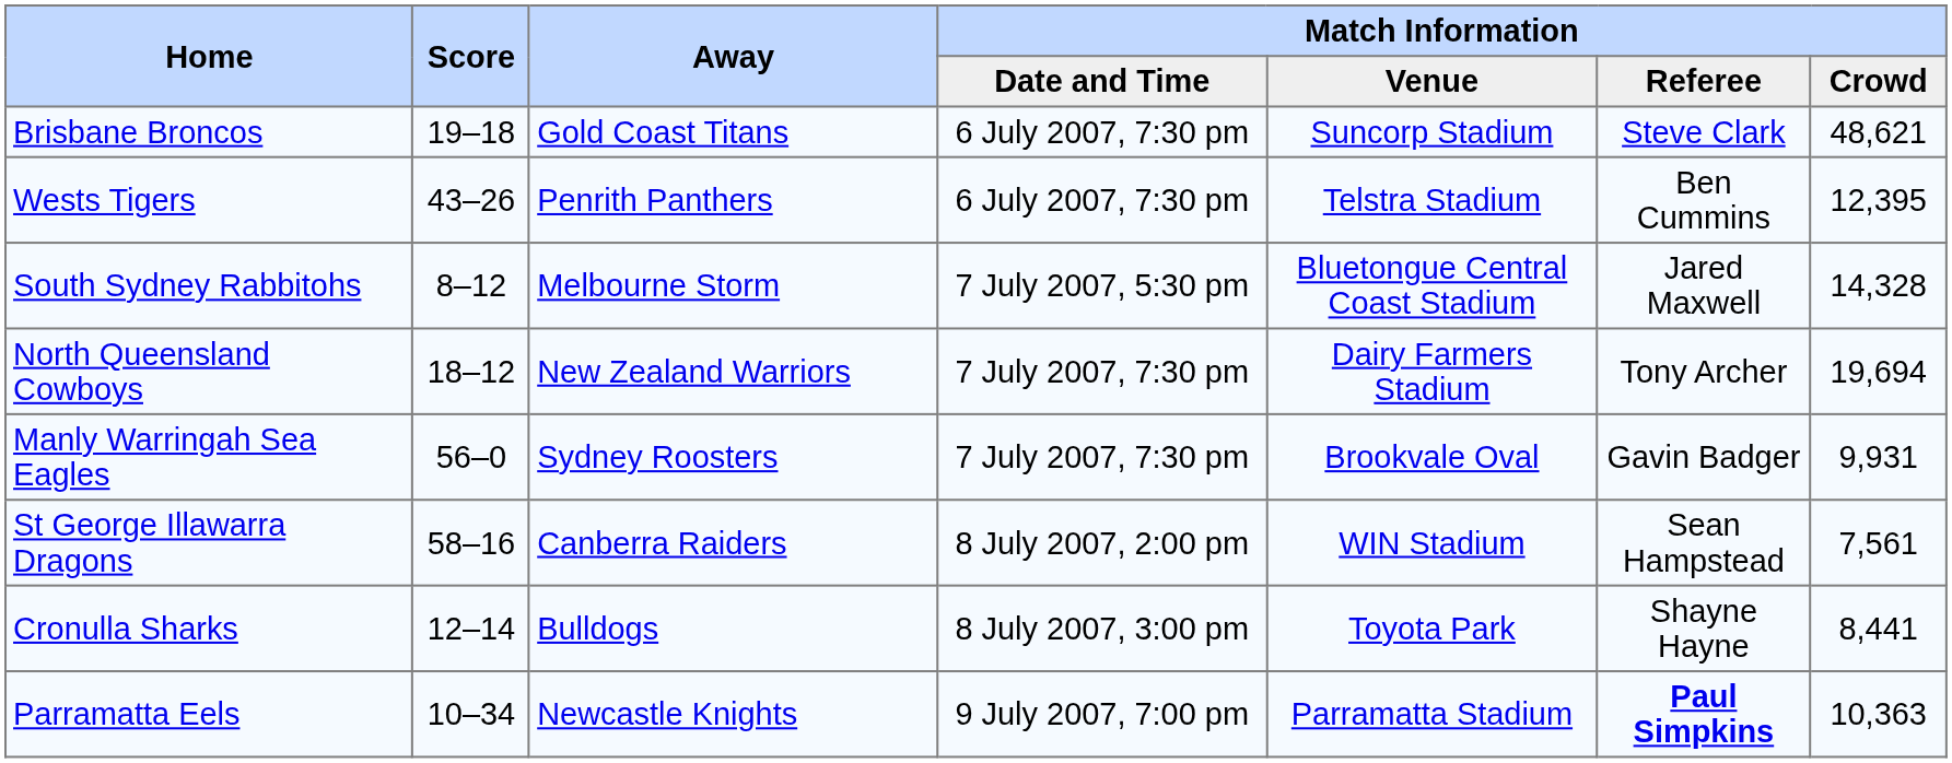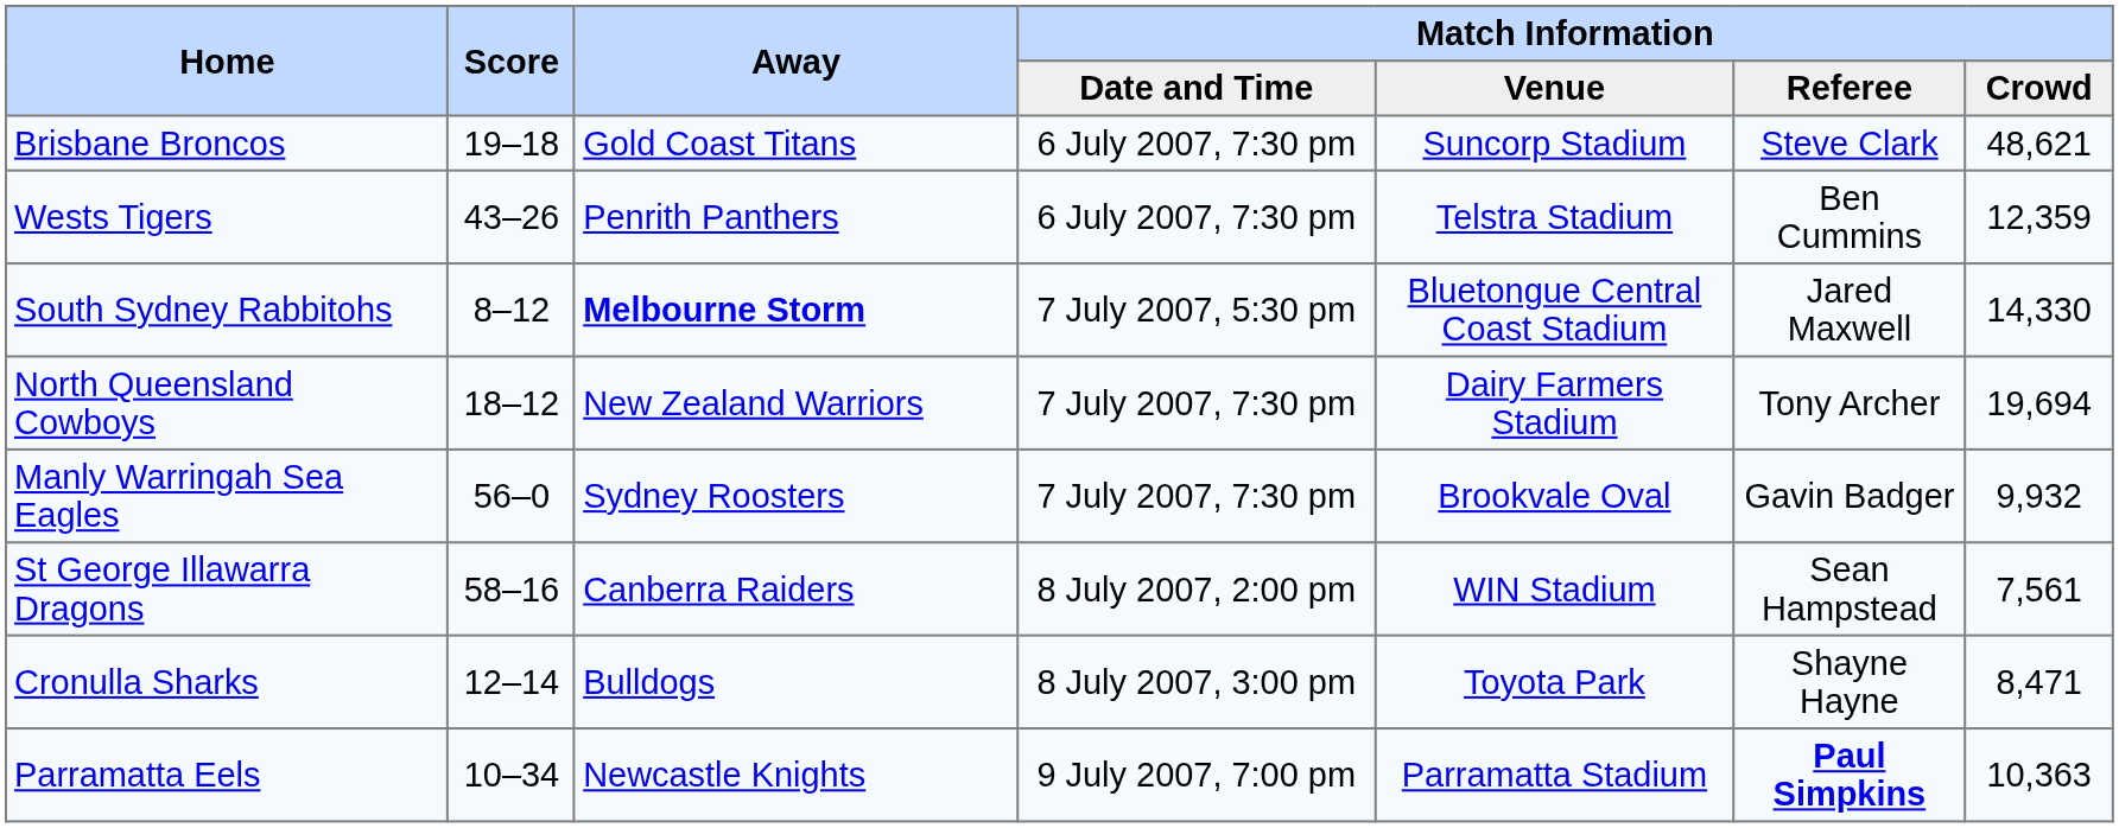 <table border=1 style="border-collapse:collapse; font-size:90%; text-align:center;" cellpadding=3 cellspacing=0 width=100%>
 <tr bgcolor=#C1D8FF>
 <th rowspan=2 width=21%>Home</th>
 <th rowspan=2 width=6%>Score</th>
 <th rowspan=2 width=21%>Away</th>
 <th colspan=6>Match Information</th>
 </tr>
 <tr bgcolor=#EFEFEF>
 <th width=17%>Date and Time</th>
 <th width=17%>Venue</th>
 <th width=11%>Referee</th>
 <th width=7%>Crowd</th>
 </tr>
 <tr bgcolor=#F5FAFF>
 <td align=left> <a href='#'>Brisbane Broncos</a></td>
 <td>19–18</td>
 <td align=left> <a href='#'>Gold Coast Titans</a></td>
 <td>6 July 2007, 7:30 pm</td>
 <td><a href='#'>Suncorp Stadium</a></td>
 <td><a href='#'>Steve Clark</a></td>
 <td>48,621</td>
 </tr>
 <tr bgcolor=#F5FAFF>
 <td align=left> <a href='#'>Wests Tigers</a></td>
 <td>43–26</td>
 <td align=left> <a href='#'>Penrith Panthers</a></td>
 <td>6 July 2007, 7:30 pm</td>
 <td><a href='#'>Telstra Stadium</a></td>
 <td>Ben Cummins</td>
-<td>12,395</td>
+<td>12,359</td>
 </tr>
 <tr bgcolor=#F5FAFF>
 <td align=left> <a href='#'>South Sydney Rabbitohs</a></td>
 <td>8–12</td>
-<td align=left> <a href='#'>Melbourne Storm</a></td>
+<td align=left><strong> <a href='#'>Melbourne Storm</a></strong></td>
 <td>7 July 2007, 5:30 pm</td>
 <td><a href='#'>Bluetongue Central Coast Stadium</a></td>
 <td>Jared Maxwell</td>
-<td>14,328</td>
+<td>14,330</td>
 </tr>
 <tr bgcolor=#F5FAFF>
 <td align=left> <a href='#'>North Queensland Cowboys</a></td>
 <td>18–12</td>
 <td align=left> <a href='#'>New Zealand Warriors</a></td>
 <td>7 July 2007, 7:30 pm</td>
 <td><a href='#'>Dairy Farmers Stadium</a></td>
 <td>Tony Archer</td>
 <td>19,694</td>
 </tr>
 <tr bgcolor=#F5FAFF>
 <td align=left> <a href='#'>Manly Warringah Sea Eagles</a></td>
 <td>56–0</td>
 <td align=left> <a href='#'>Sydney Roosters</a></td>
 <td>7 July 2007, 7:30 pm</td>
 <td><a href='#'>Brookvale Oval</a></td>
 <td>Gavin Badger</td>
-<td>9,931</td>
+<td>9,932</td>
 </tr>
 <tr bgcolor=#F5FAFF>
 <td align=left> <a href='#'>St George Illawarra Dragons</a></td>
 <td>58–16</td>
 <td align=left> <a href='#'>Canberra Raiders</a></td>
 <td>8 July 2007, 2:00 pm</td>
 <td><a href='#'>WIN Stadium</a></td>
 <td>Sean Hampstead</td>
 <td>7,561</td>
 </tr>
 <tr bgcolor=#F5FAFF>
 <td align=left> <a href='#'>Cronulla Sharks</a></td>
 <td>12–14</td>
 <td align=left> <a href='#'>Bulldogs</a></td>
 <td>8 July 2007, 3:00 pm</td>
 <td><a href='#'>Toyota Park</a></td>
 <td>Shayne Hayne</td>
-<td>8,441</td>
+<td>8,471</td>
 </tr>
 <tr bgcolor=#F5FAFF>
 <td align=left> <a href='#'>Parramatta Eels</a></td>
 <td>10–34</td>
 <td align=left> <a href='#'>Newcastle Knights</a></td>
 <td>9 July 2007, 7:00 pm</td>
 <td><a href='#'>Parramatta Stadium</a></td>
 <td><strong><a href='#'>Paul Simpkins</a></strong></td>
 <td>10,363</td>
 </tr>
 </table>
